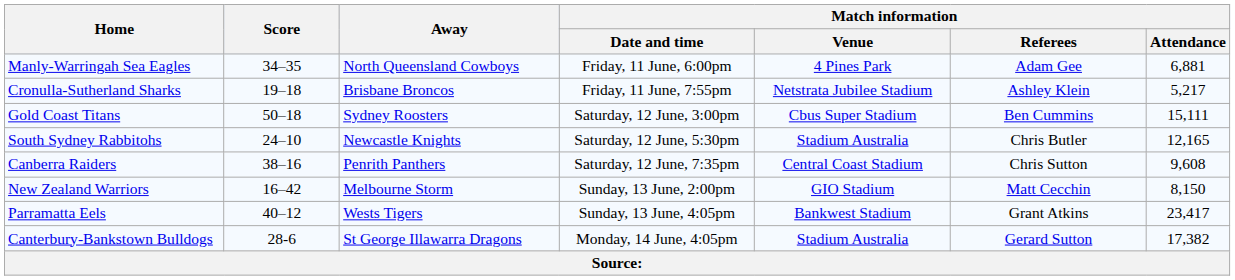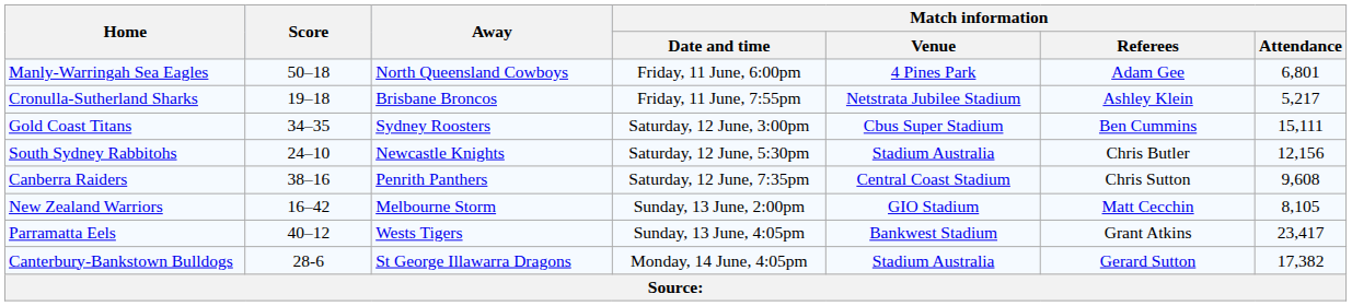 <table class="wikitable" style="border-collapse:collapse; text-align:center; width:100%;">
 <tr style="background:#c1d8ff;">
 <th rowspan="2" style="width:19%;">Home</th>
 <th rowspan="2" style="width:10%;">Score</th>
 <th rowspan="2" style="width:19%;">Away</th>
 <th colspan="6">Match information</th>
 </tr>
 <tr style="background:#efefef;">
 <th width="17%">Date and time</th>
 <th width="17%">Venue</th>
 <th width="17%">Referees</th>
 <th width="5%">Attendance</th>
 </tr>
 <tr style="text-align:center; background:#f5faff;">
 <td align="left"> <a href='#'>Manly-Warringah Sea Eagles</a></td>
-<td>34–35</td>
+<td>50–18</td>
 <td align="left"> <a href='#'>North Queensland Cowboys</a></td>
 <td>Friday, 11 June, 6:00pm</td>
 <td><a href='#'>4 Pines Park</a></td>
 <td><a href='#'>Adam Gee</a></td>
-<td>6,881</td>
+<td>6,801</td>
 </tr>
 <tr style="text-align:center; background:#f5faff;">
 <td align="left"> <a href='#'>Cronulla-Sutherland Sharks</a></td>
 <td>19–18</td>
 <td align="left"> <a href='#'>Brisbane Broncos</a></td>
 <td>Friday, 11 June, 7:55pm</td>
 <td><a href='#'>Netstrata Jubilee Stadium</a></td>
 <td><a href='#'>Ashley Klein</a></td>
 <td>5,217</td>
 </tr>
 <tr style="text-align:center; background:#f5faff;">
 <td align="left"> <a href='#'>Gold Coast Titans</a></td>
-<td>50–18</td>
+<td>34–35</td>
 <td align="left"> <a href='#'>Sydney Roosters</a></td>
 <td>Saturday, 12 June, 3:00pm</td>
 <td><a href='#'>Cbus Super Stadium</a></td>
 <td><a href='#'>Ben Cummins</a></td>
 <td>15,111</td>
 </tr>
 <tr style="text-align:center; background:#f5faff;">
 <td align="left"> <a href='#'>South Sydney Rabbitohs</a></td>
 <td>24–10</td>
 <td align="left"> <a href='#'>Newcastle Knights</a></td>
 <td>Saturday, 12 June, 5:30pm</td>
 <td><a href='#'>Stadium Australia</a></td>
 <td>Chris Butler</td>
-<td>12,165</td>
+<td>12,156</td>
 </tr>
 <tr style="text-align:center; background:#f5faff;">
 <td align="left"> <a href='#'>Canberra Raiders</a></td>
 <td>38–16</td>
 <td align="left"> <a href='#'>Penrith Panthers</a></td>
 <td>Saturday, 12 June, 7:35pm</td>
 <td><a href='#'>Central Coast Stadium</a></td>
 <td>Chris Sutton</td>
 <td>9,608</td>
 </tr>
 <tr style="text-align:center; background:#f5faff;">
 <td align="left"> <a href='#'>New Zealand Warriors</a></td>
 <td>16–42</td>
 <td align="left"> <a href='#'>Melbourne Storm</a></td>
 <td>Sunday, 13 June, 2:00pm</td>
 <td><a href='#'>GIO Stadium</a></td>
 <td><a href='#'>Matt Cecchin</a></td>
-<td>8,150</td>
+<td>8,105</td>
 </tr>
 <tr style="text-align:center; background:#f5faff;">
 <td align="left"> <a href='#'>Parramatta Eels</a></td>
 <td>40–12</td>
 <td align="left"> <a href='#'>Wests Tigers</a></td>
 <td>Sunday, 13 June, 4:05pm</td>
 <td><a href='#'>Bankwest Stadium</a></td>
 <td>Grant Atkins</td>
 <td>23,417</td>
 </tr>
 <tr style="text-align:center; background:#f5faff;">
 <td align="left"> <a href='#'>Canterbury-Bankstown Bulldogs</a></td>
 <td>28-6</td>
 <td align="left"> <a href='#'>St George Illawarra Dragons</a></td>
 <td>Monday, 14 June, 4:05pm</td>
 <td><a href='#'>Stadium Australia</a></td>
 <td><a href='#'>Gerard Sutton</a></td>
 <td>17,382</td>
 </tr>
 <tr>
 <th colspan="7">Source:</th>
 </tr>
 </table>
